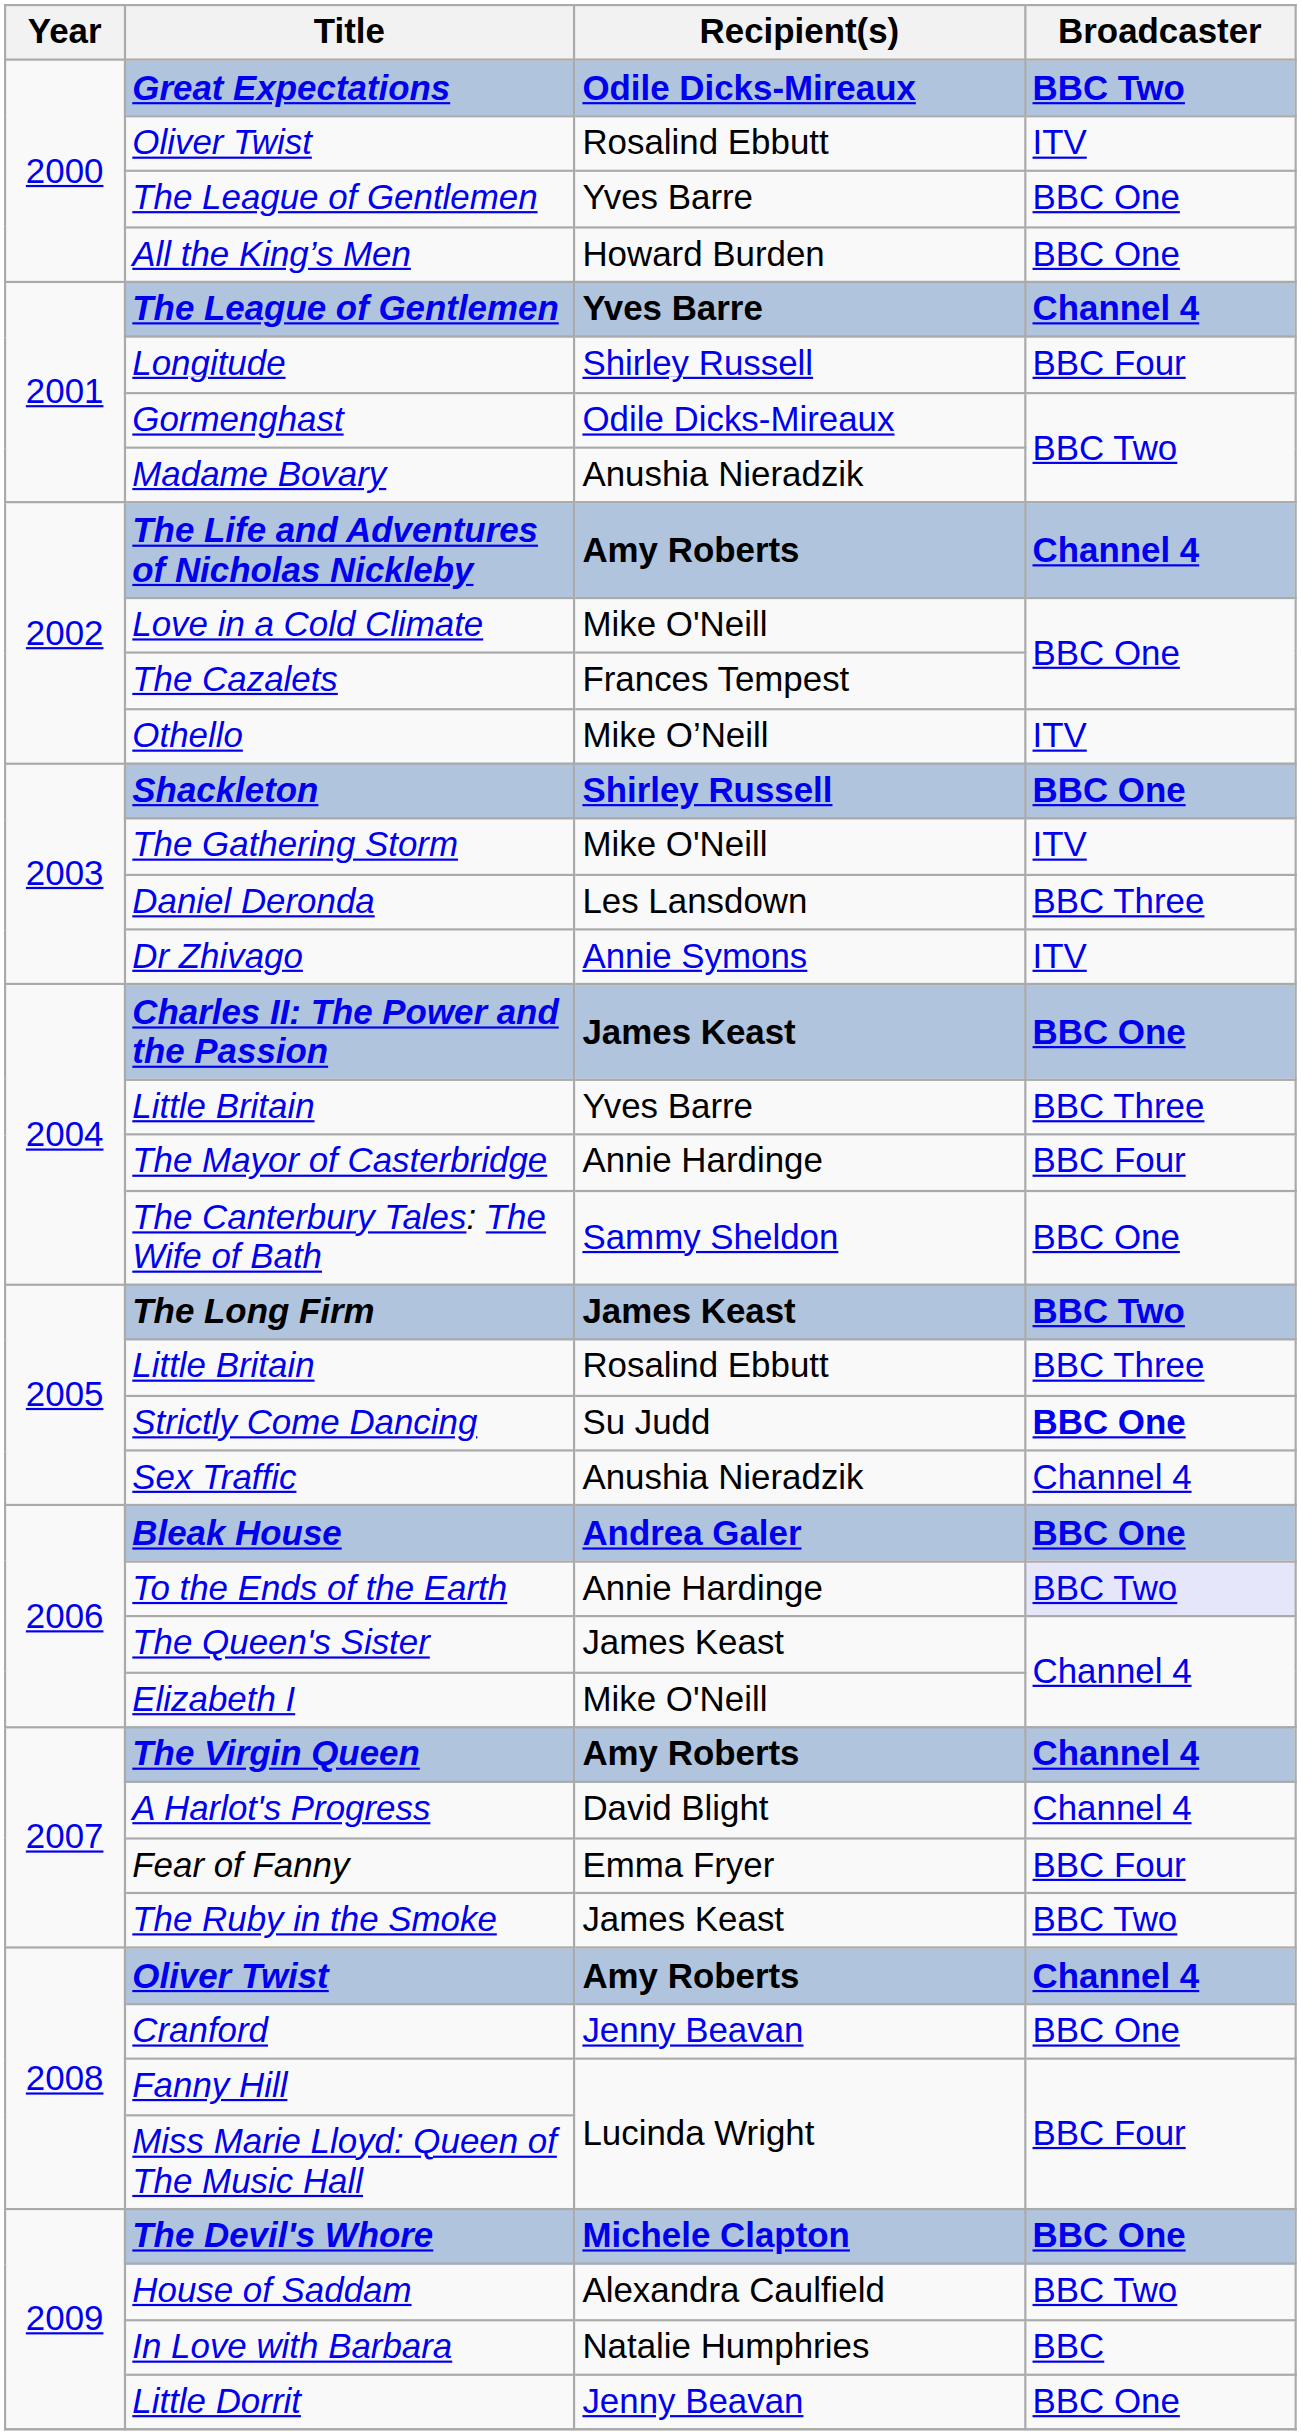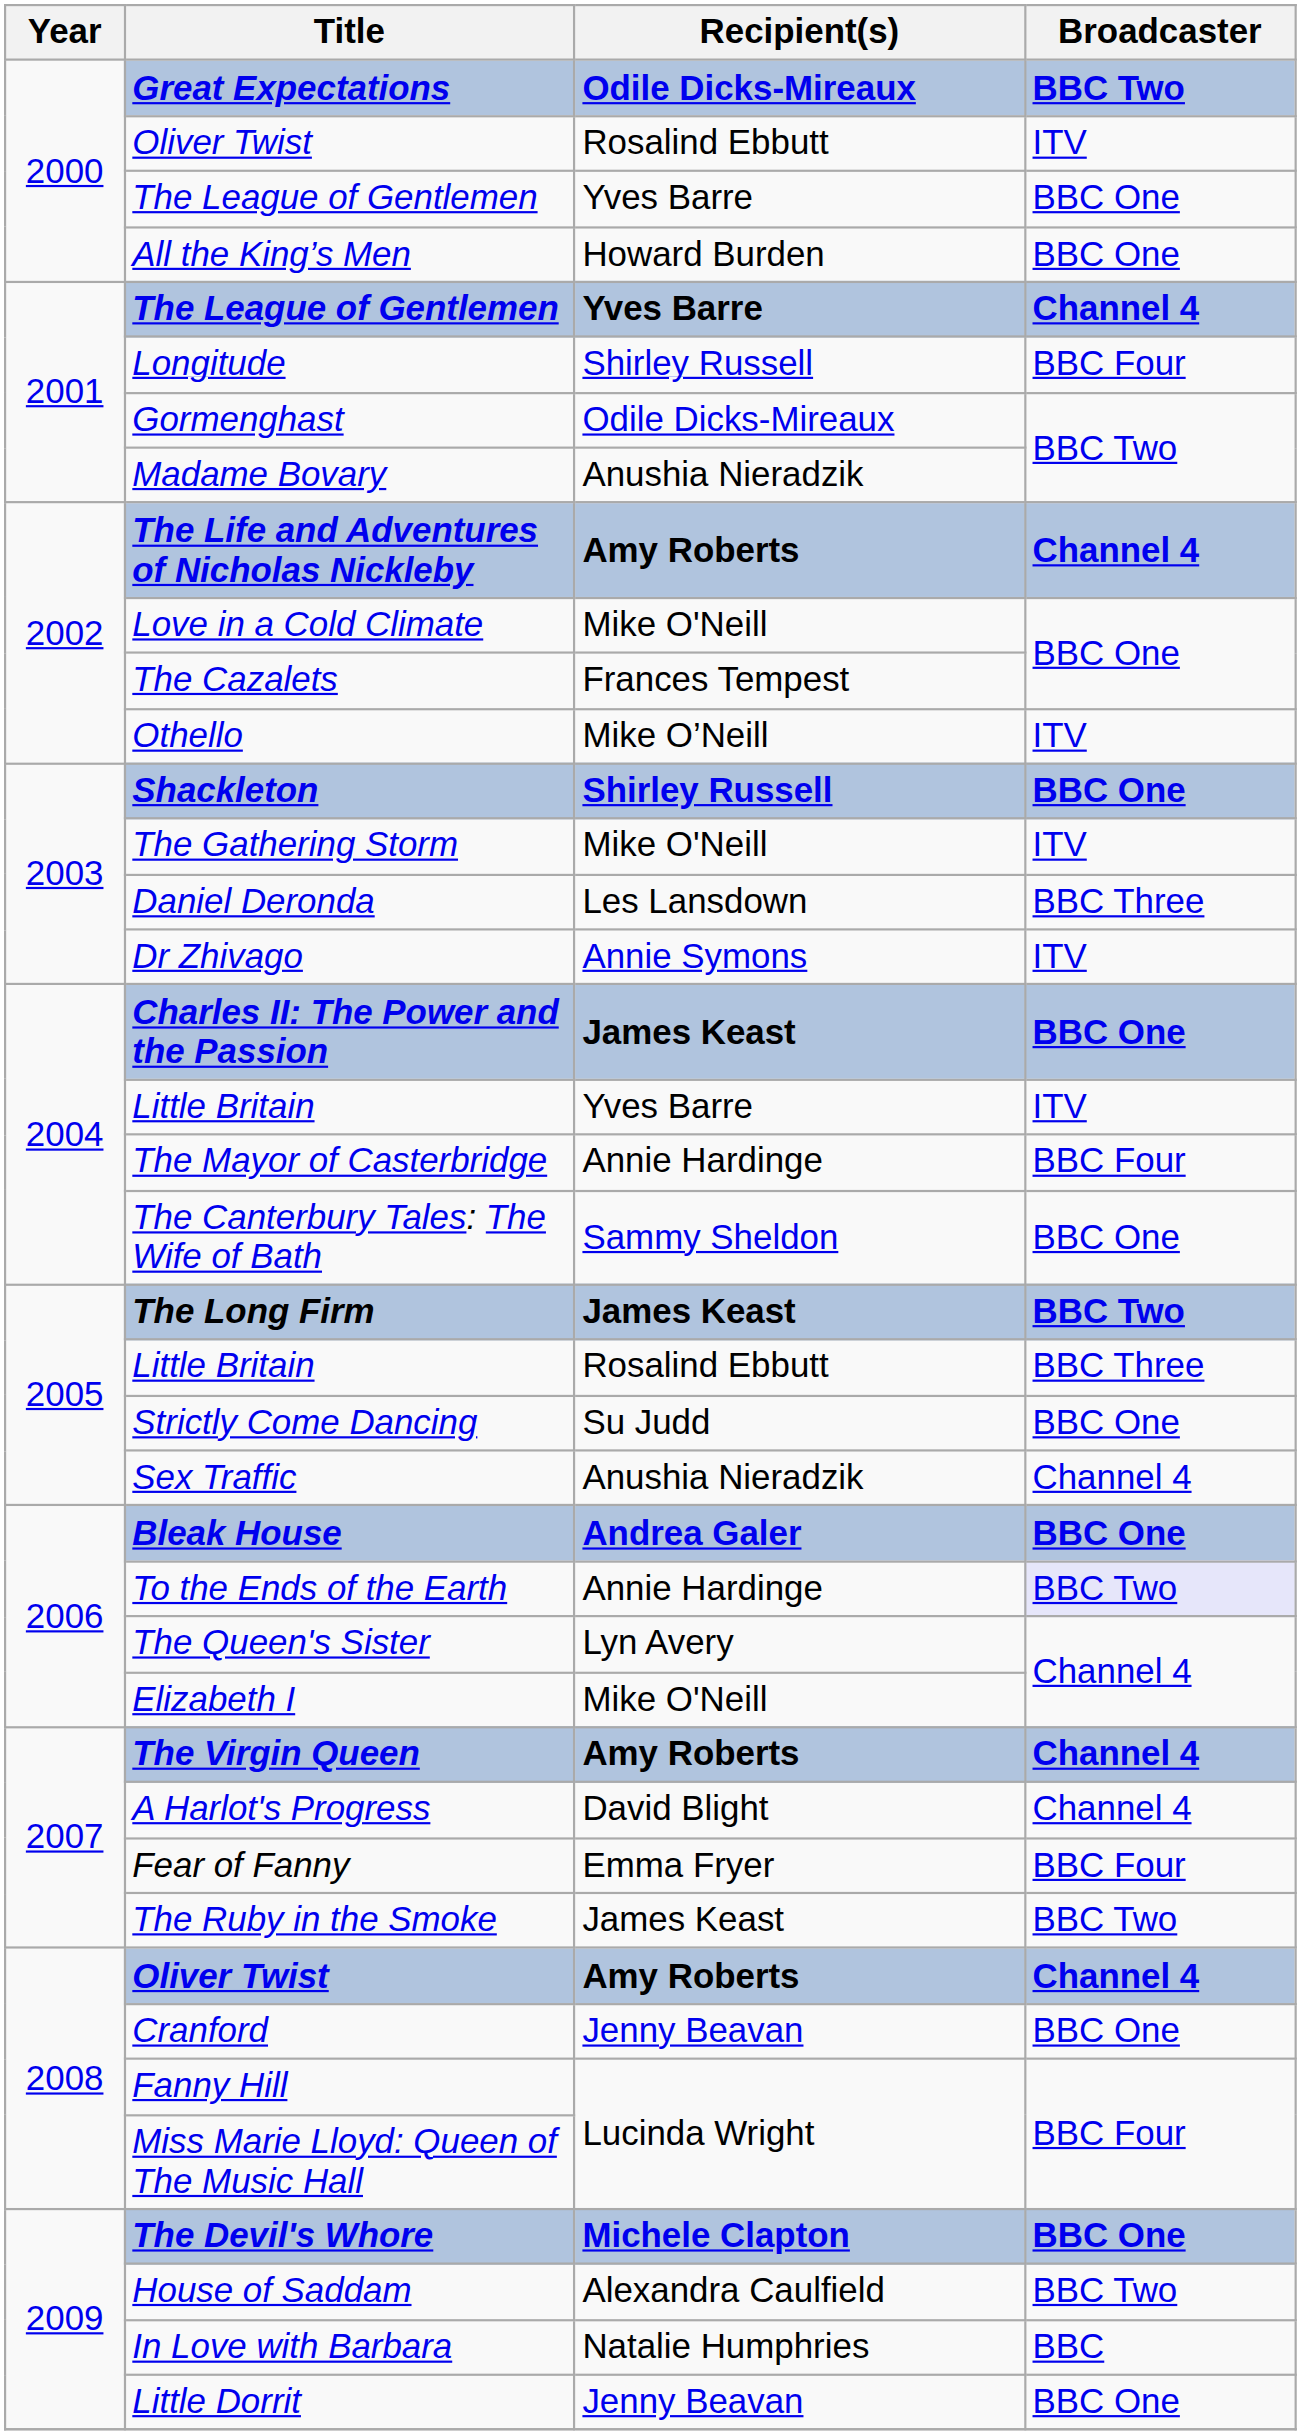 <table class="wikitable" width="95%">
 <tr>
 <th width=5%>Year</th>
 <th width=25%>Title</th>
 <th width=25%><strong>Recipient(s)</strong></th>
 <th width=10%><strong>Broadcaster</strong></th>
 </tr>
 <tr>
 <td rowspan="4" style="text-align:center;"><a href='#'>2000</a></td>
 <td style="background:#B0C4DE;"><strong><em><a href='#'>Great Expectations</a></em></strong></td>
 <td style="background:#B0C4DE;"><strong><a href='#'>Odile Dicks-Mireaux</a></strong></td>
 <td style="background:#B0C4DE;"><strong><a href='#'>BBC Two</a></strong></td>
 </tr>
 <tr>
 <td><em><a href='#'>Oliver Twist</a></em></td>
 <td>Rosalind Ebbutt</td>
 <td><a href='#'>ITV</a></td>
 </tr>
 <tr>
 <td><em><a href='#'>The League of Gentlemen</a></em></td>
 <td>Yves Barre</td>
 <td><a href='#'>BBC One</a></td>
 </tr>
 <tr>
 <td><em><a href='#'>All the King’s Men</a></em></td>
 <td>Howard Burden</td>
 <td><a href='#'>BBC One</a></td>
 </tr>
 <tr>
 <td rowspan="4" style="text-align:center;"><a href='#'>2001</a></td>
 <td style="background:#B0C4DE;"><strong><em><a href='#'>The League of Gentlemen</a></em></strong></td>
 <td style="background:#B0C4DE;"><strong>Yves Barre</strong></td>
 <td style="background:#B0C4DE;"><strong><a href='#'>Channel 4</a></strong></td>
 </tr>
 <tr>
 <td><em><a href='#'>Longitude</a></em></td>
 <td><a href='#'>Shirley Russell</a></td>
 <td><a href='#'>BBC Four</a></td>
 </tr>
 <tr>
 <td><em><a href='#'>Gormenghast</a></em></td>
 <td><a href='#'>Odile Dicks-Mireaux</a></td>
 <td rowspan="2"><a href='#'>BBC Two</a></td>
 </tr>
 <tr>
 <td><em><a href='#'>Madame Bovary</a></em></td>
 <td>Anushia Nieradzik</td>
 </tr>
 <tr>
 <td rowspan="4" style="text-align:center;"><a href='#'>2002</a></td>
 <td style="background:#B0C4DE;"><strong><em><a href='#'>The Life and Adventures of Nicholas Nickleby</a></em></strong></td>
 <td style="background:#B0C4DE;"><strong>Amy Roberts</strong></td>
 <td style="background:#B0C4DE;"><strong><a href='#'>Channel 4</a></strong></td>
 </tr>
 <tr>
 <td><em><a href='#'>Love in a Cold Climate</a></em></td>
 <td>Mike O'Neill</td>
 <td rowspan="2"><a href='#'>BBC One</a></td>
 </tr>
 <tr>
 <td><em><a href='#'>The Cazalets</a></em></td>
 <td>Frances Tempest</td>
 </tr>
 <tr>
 <td><em><a href='#'>Othello</a></em></td>
 <td>Mike O’Neill</td>
 <td><a href='#'>ITV</a></td>
 </tr>
 <tr>
 <td rowspan="4" style="text-align:center;"><a href='#'>2003</a></td>
 <td style="background:#B0C4DE;"><strong><em><a href='#'>Shackleton</a></em></strong></td>
 <td style="background:#B0C4DE;"><strong><a href='#'>Shirley Russell</a></strong></td>
 <td style="background:#B0C4DE;"><strong><a href='#'>BBC One</a></strong></td>
 </tr>
 <tr>
 <td><em><a href='#'>The Gathering Storm</a></em></td>
 <td>Mike O'Neill</td>
 <td><a href='#'>ITV</a></td>
 </tr>
 <tr>
 <td><em><a href='#'>Daniel Deronda</a></em></td>
 <td>Les Lansdown</td>
 <td><a href='#'>BBC Three</a></td>
 </tr>
 <tr>
 <td><em><a href='#'>Dr Zhivago</a></em></td>
 <td><a href='#'>Annie Symons</a></td>
 <td><a href='#'>ITV</a></td>
 </tr>
 <tr>
 <td rowspan="4" style="text-align:center;"><a href='#'>2004</a></td>
 <td style="background:#B0C4DE;"><strong><em><a href='#'>Charles II: The Power and the Passion</a></em></strong></td>
 <td style="background:#B0C4DE;"><strong>James Keast</strong></td>
 <td style="background:#B0C4DE;"><strong><a href='#'>BBC One</a></strong></td>
 </tr>
 <tr>
 <td><em><a href='#'>Little Britain</a></em></td>
 <td>Yves Barre</td>
-<td><a href='#'>BBC Three</a></td>
+<td><a href='#'>ITV</a></td>
 </tr>
 <tr>
 <td><em><a href='#'>The Mayor of Casterbridge</a></em></td>
 <td>Annie Hardinge</td>
 <td><a href='#'>BBC Four</a></td>
 </tr>
 <tr>
 <td><em><a href='#'>The Canterbury Tales</a>: <a href='#'>The Wife of Bath</a></em></td>
 <td><a href='#'>Sammy Sheldon</a></td>
 <td><a href='#'>BBC One</a></td>
 </tr>
 <tr>
 <td rowspan="4" style="text-align:center;"><a href='#'>2005</a></td>
 <td style="background:#B0C4DE;"><strong><em>The Long Firm</em></strong></td>
 <td style="background:#B0C4DE;"><strong>James Keast</strong></td>
 <td style="background:#B0C4DE;"><strong><a href='#'>BBC Two</a></strong></td>
 </tr>
 <tr>
 <td><em><a href='#'>Little Britain</a></em></td>
 <td>Rosalind Ebbutt</td>
 <td><a href='#'>BBC Three</a></td>
 </tr>
 <tr>
 <td><em><a href='#'>Strictly Come Dancing</a></em></td>
 <td>Su Judd</td>
-<td><strong><a href='#'>BBC One</a></strong></td>
+<td><a href='#'>BBC One</a></td>
 </tr>
 <tr>
 <td><em><a href='#'>Sex Traffic</a></em></td>
 <td>Anushia Nieradzik</td>
 <td><a href='#'>Channel 4</a></td>
 </tr>
 <tr>
 <td rowspan="4" style="text-align:center;"><a href='#'>2006</a></td>
 <td style="background:#B0C4DE;"><strong><em><a href='#'>Bleak House</a></em></strong></td>
 <td style="background:#B0C4DE;"><strong><a href='#'>Andrea Galer</a></strong></td>
 <td style="background:#B0C4DE;"><strong><a href='#'>BBC One</a></strong></td>
 </tr>
 <tr>
 <td><em><a href='#'>To the Ends of the Earth</a></em></td>
 <td>Annie Hardinge</td>
 <td style="background: lavender;"><a href='#'>BBC Two</a></td>
 </tr>
 <tr>
 <td><em><a href='#'>The Queen's Sister</a></em></td>
-<td>James Keast</td>
+<td>Lyn Avery</td>
 <td rowspan="2"><a href='#'>Channel 4</a></td>
 </tr>
 <tr>
 <td><em><a href='#'>Elizabeth I</a></em></td>
 <td>Mike O'Neill</td>
 </tr>
 <tr>
 <td rowspan="4" style="text-align:center;"><a href='#'>2007</a></td>
 <td style="background:#B0C4DE;"><strong><em><a href='#'>The Virgin Queen</a></em></strong></td>
 <td style="background:#B0C4DE;"><strong>Amy Roberts</strong></td>
 <td style="background:#B0C4DE;"><strong><a href='#'>Channel 4</a></strong></td>
 </tr>
 <tr>
 <td><em><a href='#'>A Harlot's Progress</a></em></td>
 <td>David Blight</td>
 <td><a href='#'>Channel 4</a></td>
 </tr>
 <tr>
 <td><em>Fear of Fanny</em></td>
 <td>Emma Fryer</td>
 <td><a href='#'>BBC Four</a></td>
 </tr>
 <tr>
 <td><em><a href='#'>The Ruby in the Smoke</a></em></td>
 <td>James Keast</td>
 <td><a href='#'>BBC Two</a></td>
 </tr>
 <tr>
 <td rowspan="4" style="text-align:center;"><a href='#'>2008</a></td>
 <td style="background:#B0C4DE;"><strong><em><a href='#'>Oliver Twist</a></em></strong></td>
 <td style="background:#B0C4DE;"><strong>Amy Roberts</strong></td>
 <td style="background:#B0C4DE;"><strong><a href='#'>Channel 4</a></strong></td>
 </tr>
 <tr>
 <td><em><a href='#'>Cranford</a></em></td>
 <td><a href='#'>Jenny Beavan</a></td>
 <td><a href='#'>BBC One</a></td>
 </tr>
 <tr>
 <td><em><a href='#'>Fanny Hill</a></em></td>
 <td rowspan="2">Lucinda Wright</td>
 <td rowspan="2"><a href='#'>BBC Four</a></td>
 </tr>
 <tr>
 <td><em><a href='#'>Miss Marie Lloyd: Queen of The Music Hall</a></em></td>
 </tr>
 <tr>
 <td rowspan="4" style="text-align:center;"><a href='#'>2009</a></td>
 <td style="background:#B0C4DE;"><strong><em><a href='#'>The Devil's Whore</a></em></strong></td>
 <td style="background:#B0C4DE;"><strong><a href='#'>Michele Clapton</a></strong></td>
 <td style="background:#B0C4DE;"><strong><a href='#'>BBC One</a></strong></td>
 </tr>
 <tr>
 <td><em><a href='#'>House of Saddam</a></em></td>
 <td>Alexandra Caulfield</td>
 <td><a href='#'>BBC Two</a></td>
 </tr>
 <tr>
 <td><em><a href='#'>In Love with Barbara</a></em></td>
 <td>Natalie Humphries</td>
 <td><a href='#'>BBC</a></td>
 </tr>
 <tr>
 <td><em><a href='#'>Little Dorrit</a></em></td>
 <td><a href='#'>Jenny Beavan</a></td>
 <td><a href='#'>BBC One</a></td>
 </tr>
 <tr>
 </tr>
 </table>
